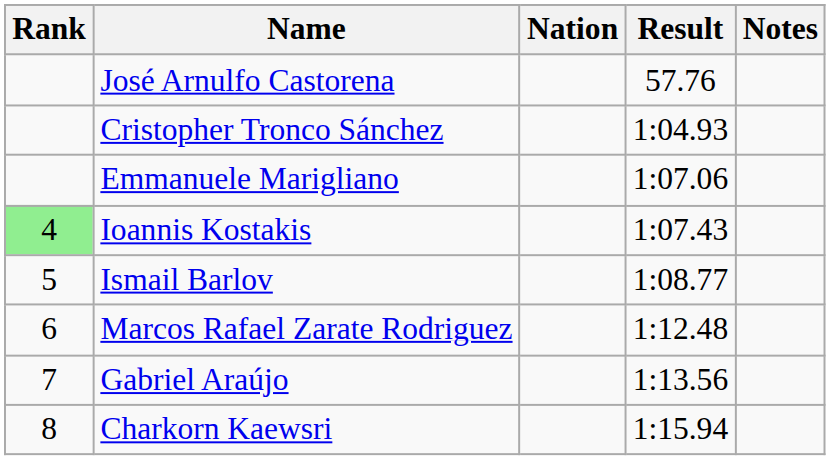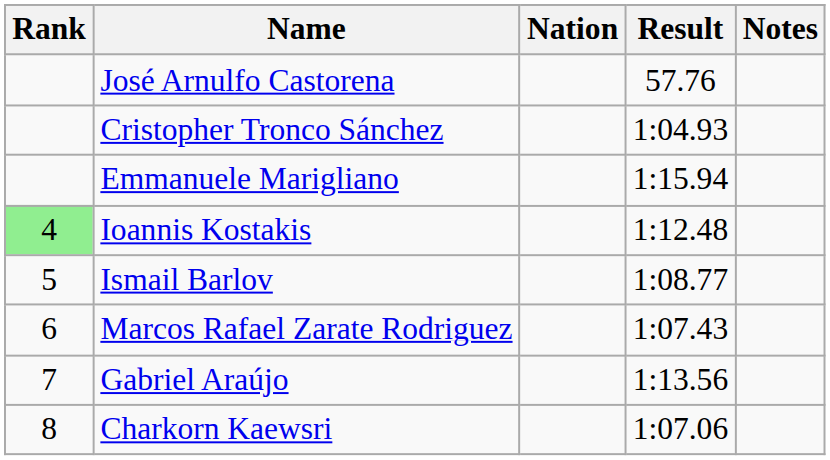 <table class="wikitable sortable" style="text-align:center">
 <tr>
 <th>Rank</th>
 <th>Name</th>
 <th>Nation</th>
 <th>Result</th>
 <th>Notes</th>
 </tr>
 <tr>
 <td></td>
 <td align=left><a href='#'>José Arnulfo Castorena</a></td>
 <td align=left></td>
 <td>57.76</td>
 <td></td>
 </tr>
 <tr>
 <td></td>
 <td align=left><a href='#'>Cristopher Tronco Sánchez</a></td>
 <td align=left></td>
 <td>1:04.93</td>
 <td></td>
 </tr>
 <tr>
 <td></td>
 <td align=left><a href='#'>Emmanuele Marigliano</a></td>
 <td align=left></td>
-<td>1:07.06</td>
+<td>1:15.94</td>
 <td></td>
 </tr>
 <tr>
 <td style="background: lightgreen;">4</td>
 <td align=left><a href='#'>Ioannis Kostakis</a></td>
 <td align=left></td>
-<td>1:07.43</td>
+<td>1:12.48</td>
 <td></td>
 </tr>
 <tr>
 <td>5</td>
 <td align=left><a href='#'>Ismail Barlov</a></td>
 <td align=left></td>
 <td>1:08.77</td>
 <td></td>
 </tr>
 <tr>
 <td>6</td>
 <td align=left><a href='#'>Marcos Rafael Zarate Rodriguez</a></td>
 <td align=left></td>
-<td>1:12.48</td>
+<td>1:07.43</td>
 <td></td>
 </tr>
 <tr>
 <td>7</td>
 <td align=left><a href='#'>Gabriel Araújo</a></td>
 <td align=left></td>
 <td>1:13.56</td>
 <td></td>
 </tr>
 <tr>
 <td>8</td>
 <td align=left><a href='#'>Charkorn Kaewsri</a></td>
 <td align=left></td>
-<td>1:15.94</td>
+<td>1:07.06</td>
 <td></td>
 </tr>
 </table>
